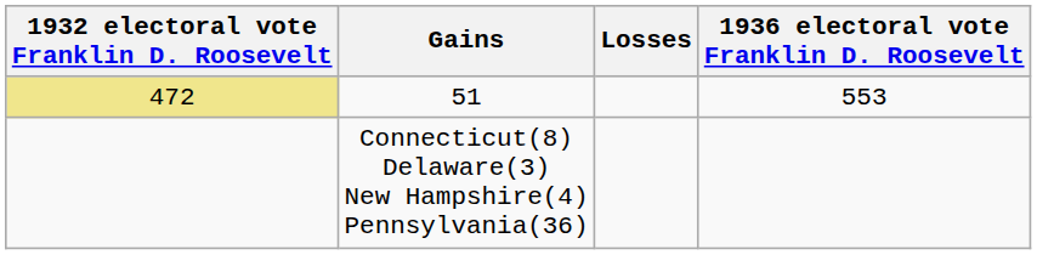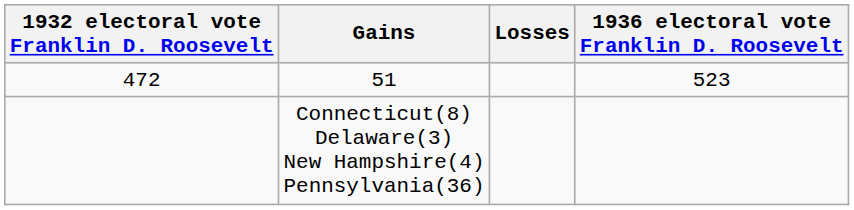 <table class="wikitable" style="text-align:center">
 <tr>
 <th>1932 electoral vote<br><a href='#'>Franklin D. Roosevelt</a></th>
 <th>Gains</th>
 <th>Losses</th>
 <th>1936 electoral vote<br><a href='#'>Franklin D. Roosevelt</a></th>
 </tr>
 <tr>
-<td style="background: khaki;">472</td>
+<td>472</td>
 <td> 51</td>
 <td></td>
-<td>553</td>
+<td>523</td>
 </tr>
 <tr>
 <td></td>
 <td>Connecticut(8)<br>Delaware(3)<br>New Hampshire(4)<br>Pennsylvania(36)</td>
 <td></td>
 <td></td>
 </tr>
 </table>
